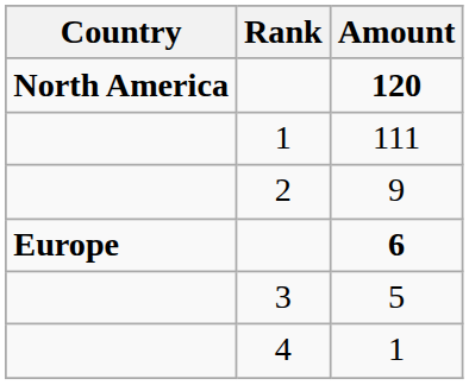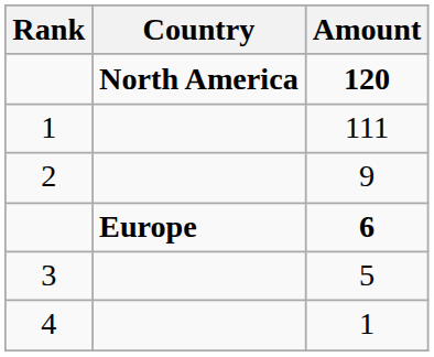 <table class="wikitable" style="text-align: center;">
 <tr>
+<th>Rank</th>
 <th>Country</th>
-<th>Rank</th>
 <th>Amount</th>
 </tr>
 <tr>
+<td></td>
 <td style="text-align: left;"><strong>North America</strong></td>
-<td></td>
 <td><strong>120</strong></td>
 </tr>
 <tr>
+<td>1</td>
 <td style="text-align: left;"></td>
-<td>1</td>
 <td>111</td>
 </tr>
 <tr>
+<td>2</td>
 <td style="text-align: left;"></td>
-<td>2</td>
 <td>9</td>
 </tr>
 <tr>
+<td></td>
 <td style="text-align: left;"><strong>Europe</strong></td>
-<td></td>
 <td><strong>6</strong></td>
 </tr>
 <tr>
+<td>3</td>
 <td style="text-align: left;"></td>
-<td>3</td>
 <td>5</td>
 </tr>
 <tr>
+<td>4</td>
 <td style="text-align: left;"></td>
-<td>4</td>
 <td>1</td>
 </tr>
 </table>
